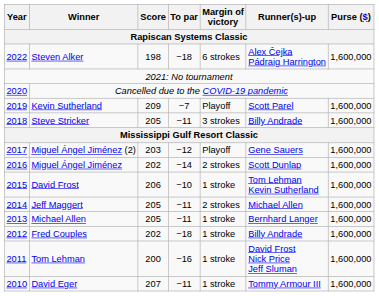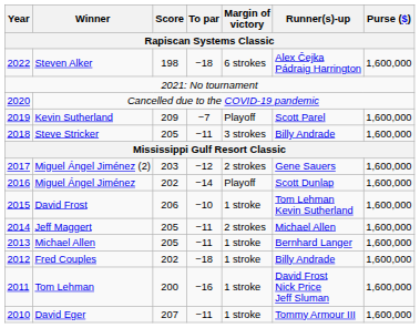 <table class="wikitable" style="font-size: 95%;">
 <tr>
 <th>Year</th>
 <th>Winner</th>
 <th>Score</th>
 <th>To par</th>
 <th>Margin of<br>victory</th>
 <th>Runner(s)-up</th>
 <th>Purse (<a href='#'>$</a>)</th>
 </tr>
 <tr>
 <th colspan=7>Rapiscan Systems Classic</th>
 </tr>
 <tr>
 <td><a href='#'>2022</a></td>
 <td> <a href='#'>Steven Alker</a></td>
 <td align=center>198</td>
 <td align=center>−18</td>
 <td>6 strokes</td>
 <td> <a href='#'>Alex Čejka</a><br> <a href='#'>Pádraig Harrington</a></td>
 <td align=center>1,600,000</td>
 </tr>
 <tr>
 <td colspan=7 align=center><em>2021: No tournament</em></td>
 </tr>
 <tr>
 <td><a href='#'>2020</a></td>
 <td colspan=6 align=center><em>Cancelled due to the <a href='#'>COVID-19 pandemic</a></em></td>
 </tr>
 <tr>
 <td><a href='#'>2019</a></td>
 <td> <a href='#'>Kevin Sutherland</a></td>
 <td align=center>209</td>
 <td align=center>−7</td>
 <td>Playoff</td>
 <td> <a href='#'>Scott Parel</a></td>
 <td align=center>1,600,000</td>
 </tr>
 <tr>
 <td><a href='#'>2018</a></td>
 <td> <a href='#'>Steve Stricker</a></td>
 <td align=center>205</td>
 <td align=center>−11</td>
 <td>3 strokes</td>
 <td> <a href='#'>Billy Andrade</a></td>
 <td align=center>1,600,000</td>
 </tr>
 <tr>
 <th colspan=7>Mississippi Gulf Resort Classic</th>
 </tr>
 <tr>
 <td><a href='#'>2017</a></td>
 <td> <a href='#'>Miguel Ángel Jiménez</a> (2)</td>
 <td align=center>203</td>
 <td align=center>−12</td>
-<td>Playoff</td>
+<td>2 strokes</td>
 <td> <a href='#'>Gene Sauers</a></td>
 <td align=center>1,600,000</td>
 </tr>
 <tr>
 <td><a href='#'>2016</a></td>
 <td> <a href='#'>Miguel Ángel Jiménez</a></td>
 <td align=center>202</td>
 <td align=center>−14</td>
-<td>2 strokes</td>
+<td>Playoff</td>
 <td> <a href='#'>Scott Dunlap</a></td>
 <td align=center>1,600,000</td>
 </tr>
 <tr>
 <td><a href='#'>2015</a></td>
 <td> <a href='#'>David Frost</a></td>
 <td align=center>206</td>
 <td align=center>−10</td>
 <td>1 stroke</td>
 <td> <a href='#'>Tom Lehman</a><br> <a href='#'>Kevin Sutherland</a></td>
 <td align=center>1,600,000</td>
 </tr>
 <tr>
 <td><a href='#'>2014</a></td>
 <td> <a href='#'>Jeff Maggert</a></td>
 <td align=center>205</td>
 <td align=center>−11</td>
 <td>2 strokes</td>
 <td> <a href='#'>Michael Allen</a></td>
 <td align=center>1,600,000</td>
 </tr>
 <tr>
 <td><a href='#'>2013</a></td>
 <td> <a href='#'>Michael Allen</a></td>
 <td align=center>205</td>
 <td align=center>−11</td>
 <td>1 stroke</td>
 <td> <a href='#'>Bernhard Langer</a></td>
 <td align=center>1,600,000</td>
 </tr>
 <tr>
 <td><a href='#'>2012</a></td>
 <td> <a href='#'>Fred Couples</a></td>
 <td align=center>202</td>
 <td align=center>−18</td>
 <td>1 stroke</td>
 <td> <a href='#'>Billy Andrade</a></td>
 <td align=center>1,600,000</td>
 </tr>
 <tr>
 <td><a href='#'>2011</a></td>
 <td> <a href='#'>Tom Lehman</a></td>
 <td align=center>200</td>
 <td align=center>−16</td>
 <td>1 stroke</td>
 <td> <a href='#'>David Frost</a><br> <a href='#'>Nick Price</a><br> <a href='#'>Jeff Sluman</a></td>
 <td align=center>1,600,000</td>
 </tr>
 <tr>
 <td><a href='#'>2010</a></td>
 <td> <a href='#'>David Eger</a></td>
 <td align=center>207</td>
 <td align=center>−11</td>
 <td>1 stroke</td>
 <td> <a href='#'>Tommy Armour III</a></td>
 <td align=center>1,600,000</td>
 </tr>
 </table>
